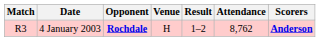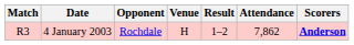 <table class="wikitable" style="font-size:100%; text-align:center">
 <tr>
 <th>Match</th>
 <th>Date</th>
 <th>Opponent</th>
 <th>Venue</th>
 <th>Result</th>
 <th>Attendance</th>
 <th>Scorers</th>
 </tr>
 <tr style="background: #FFCCCC;">
 <td>R3</td>
 <td>4 January 2003</td>
-<td><strong><a href='#'>Rochdale</a></strong></td>
+<td><a href='#'>Rochdale</a></td>
 <td>H</td>
 <td>1–2</td>
-<td>8,762</td>
+<td>7,862</td>
 <td><strong><a href='#'>Anderson</a></strong></td>
 </tr>
 </table>
